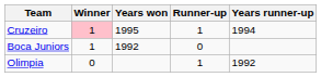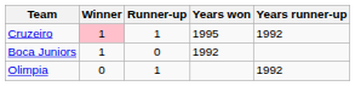 <table class="wikitable sortable">
 <tr>
 <th>Team</th>
 <th>Winner</th>
+<th>Runner-up</th>
 <th>Years won</th>
-<th>Runner-up</th>
 <th>Years runner-up</th>
 </tr>
 <tr>
 <td> <a href='#'>Cruzeiro</a></td>
 <td align=center style="background: pink;">1</td>
+<td align=center>1</td>
 <td>1995</td>
-<td align=center>1</td>
-<td>1994</td>
+<td>1992</td>
 </tr>
 <tr>
 <td> <a href='#'>Boca Juniors</a></td>
 <td align=center>1</td>
+<td align=center>0</td>
 <td>1992</td>
-<td align=center>0</td>
 <td></td>
 </tr>
 <tr>
 <td> <a href='#'>Olimpia</a></td>
 <td align=center>0</td>
+<td align=center>1</td>
 <td></td>
-<td align=center>1</td>
 <td>1992</td>
 </tr>
 </table>
